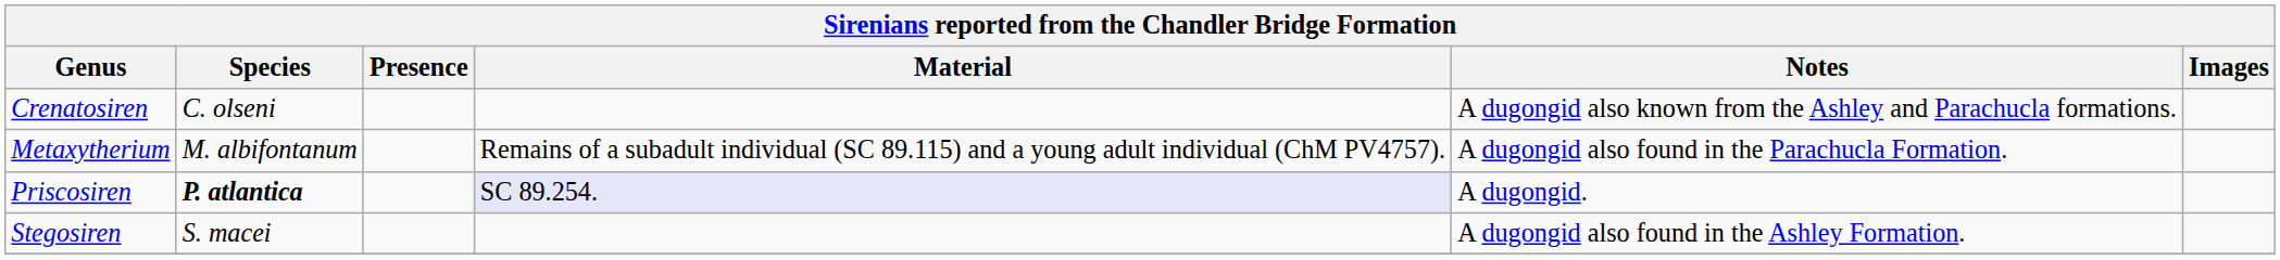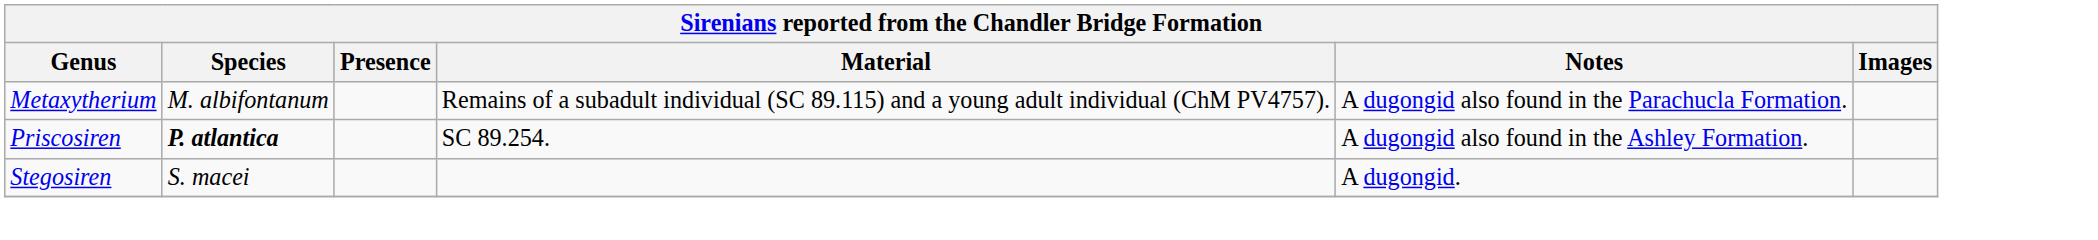 <table class="wikitable" align="center">
 <tr>
 <th colspan="6" align="center"><strong><a href='#'>Sirenians</a> reported from the Chandler Bridge Formation</strong></th>
 </tr>
 <tr>
 <th>Genus</th>
 <th>Species</th>
 <th>Presence</th>
 <th><strong>Material</strong></th>
 <th>Notes</th>
 <th>Images</th>
 </tr>
 <tr>
-<td><em><a href='#'>Crenatosiren</a></em></td>
-<td><em>C. olseni</em></td>
-<td></td>
-<td></td>
-<td>A <a href='#'>dugongid</a> also known from the <a href='#'>Ashley</a> and <a href='#'>Parachucla</a> formations.</td>
-<td></td>
-</tr>
-<tr>
 <td><em><a href='#'>Metaxytherium</a></em></td>
 <td><em>M. albifontanum</em></td>
 <td></td>
 <td>Remains of a subadult individual (SC 89.115) and a young adult individual (ChM PV4757).</td>
 <td>A <a href='#'>dugongid</a> also found in the <a href='#'>Parachucla Formation</a>.</td>
 <td></td>
 </tr>
 <tr>
 <td><em><a href='#'>Priscosiren</a></em></td>
 <td><strong><em>P. atlantica</em></strong></td>
 <td></td>
-<td style="background: lavender;">SC 89.254.</td>
-<td>A <a href='#'>dugongid</a>.</td>
+<td>SC 89.254.</td>
+<td>A <a href='#'>dugongid</a> also found in the <a href='#'>Ashley Formation</a>.</td>
 <td></td>
 </tr>
 <tr>
 <td><em><a href='#'>Stegosiren</a></em></td>
 <td><em>S. macei</em></td>
 <td></td>
 <td></td>
-<td>A <a href='#'>dugongid</a> also found in the <a href='#'>Ashley Formation</a>.</td>
+<td>A <a href='#'>dugongid</a>.</td>
 <td></td>
 </tr>
 <tr>
 </tr>
 </table>
